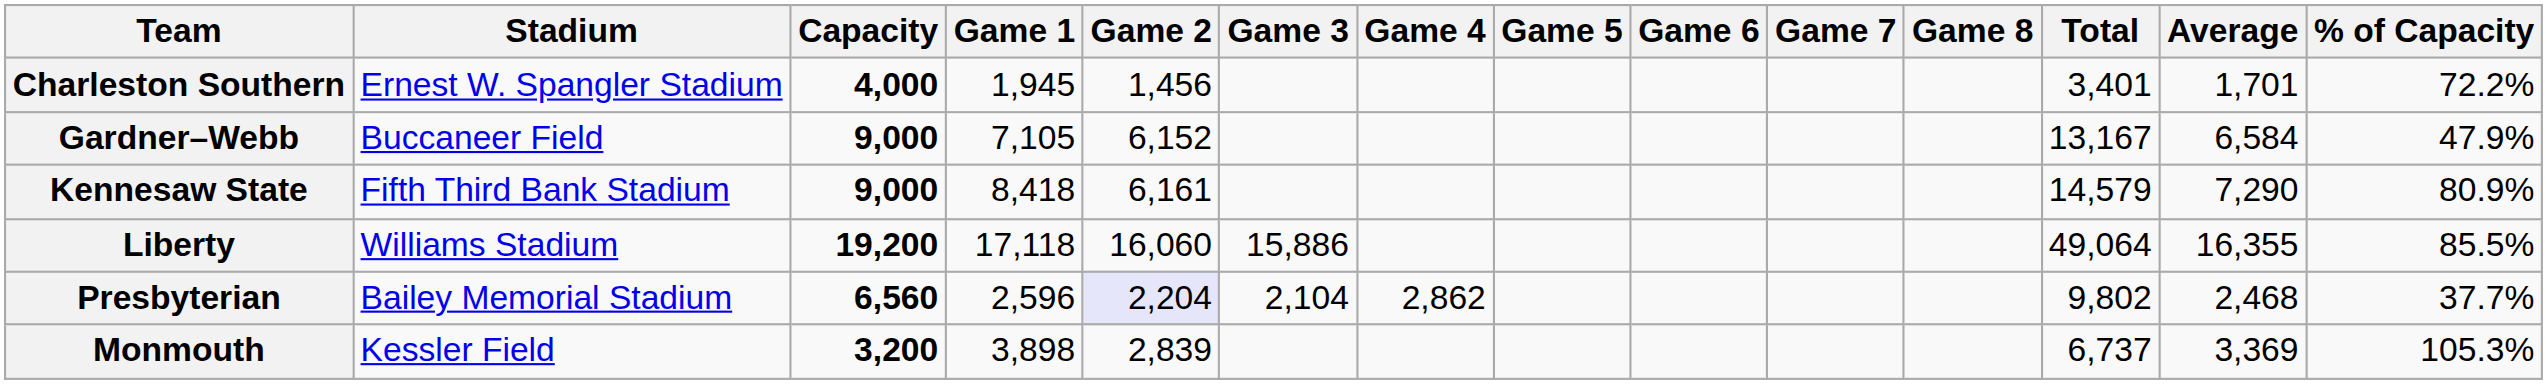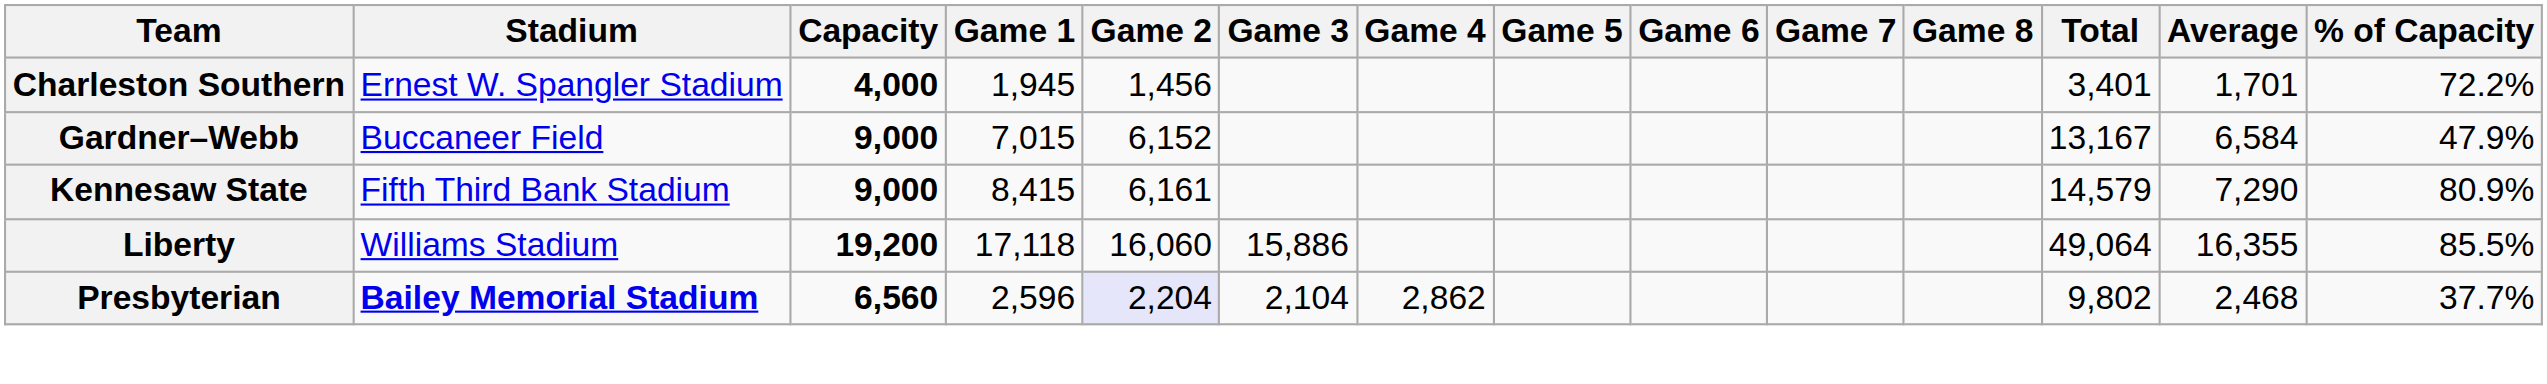 <table class="wikitable sortable">
 <tr>
 <th>Team</th>
 <th>Stadium</th>
 <th>Capacity</th>
 <th>Game 1</th>
 <th>Game 2</th>
 <th>Game 3</th>
 <th>Game 4</th>
 <th>Game 5</th>
 <th>Game 6</th>
 <th>Game 7</th>
 <th>Game 8</th>
 <th>Total</th>
 <th>Average</th>
 <th>% of Capacity</th>
 </tr>
 <tr>
 <th style=>Charleston Southern</th>
 <td><a href='#'>Ernest W. Spangler Stadium</a></td>
 <td align=right><strong>4,000</strong></td>
 <td align=right>1,945</td>
 <td align=right>1,456</td>
 <td align=right></td>
 <td align=right></td>
 <td align=right></td>
 <td align=right></td>
 <td align=right></td>
 <td align=right></td>
 <td align=right>3,401</td>
 <td align=right>1,701</td>
 <td align=right>72.2%</td>
 </tr>
 <tr>
 <th style=>Gardner–Webb</th>
 <td><a href='#'>Buccaneer Field</a></td>
 <td align=right><strong>9,000</strong></td>
-<td align=right>7,105</td>
+<td align=right>7,015</td>
 <td align=right>6,152</td>
 <td align=right></td>
 <td align=right></td>
 <td align=right></td>
 <td align=right></td>
 <td align=right></td>
 <td align=right></td>
 <td align=right>13,167</td>
 <td align=right>6,584</td>
 <td align=right>47.9%</td>
 </tr>
 <tr>
 <th style=>Kennesaw State</th>
 <td><a href='#'>Fifth Third Bank Stadium</a></td>
 <td align=right><strong>9,000</strong></td>
-<td align=right>8,418</td>
+<td align=right>8,415</td>
 <td align=right>6,161</td>
 <td align=right></td>
 <td align=right></td>
 <td align=right></td>
 <td align=right></td>
 <td align=right></td>
 <td align=right></td>
 <td align=right>14,579</td>
 <td align=right>7,290</td>
 <td align=right>80.9%</td>
 </tr>
 <tr>
 <th style=>Liberty</th>
 <td><a href='#'>Williams Stadium</a></td>
 <td align=right><strong>19,200</strong></td>
 <td align=right>17,118</td>
 <td align=right>16,060</td>
 <td align=right>15,886</td>
 <td align=right></td>
 <td align=right></td>
 <td align=right></td>
 <td align=right></td>
 <td align=right></td>
 <td align=right>49,064</td>
 <td align=right>16,355</td>
 <td align=right>85.5%</td>
 </tr>
 <tr>
 <th style=>Presbyterian</th>
-<td><a href='#'>Bailey Memorial Stadium</a></td>
+<td><strong><a href='#'>Bailey Memorial Stadium</a></strong></td>
 <td align=right><strong>6,560</strong></td>
 <td align=right>2,596</td>
 <td align=right style="background: lavender;">2,204</td>
 <td align=right>2,104</td>
 <td align=right>2,862</td>
 <td align=right></td>
 <td align=right></td>
 <td align=right></td>
 <td align=right></td>
 <td align=right>9,802</td>
 <td align=right>2,468</td>
 <td align=right>37.7%</td>
 </tr>
-<tr>
-<th style=>Monmouth</th>
-<td><a href='#'>Kessler Field</a></td>
-<td align=right><strong>3,200</strong></td>
-<td align=right>3,898</td>
-<td align=right>2,839</td>
-<td align=right></td>
-<td align=right></td>
-<td align=right></td>
-<td align=right></td>
-<td align=right></td>
-<td align=right></td>
-<td align=right>6,737</td>
-<td align=right>3,369</td>
-<td align=right>105.3%</td>
-</tr>
 </table>
